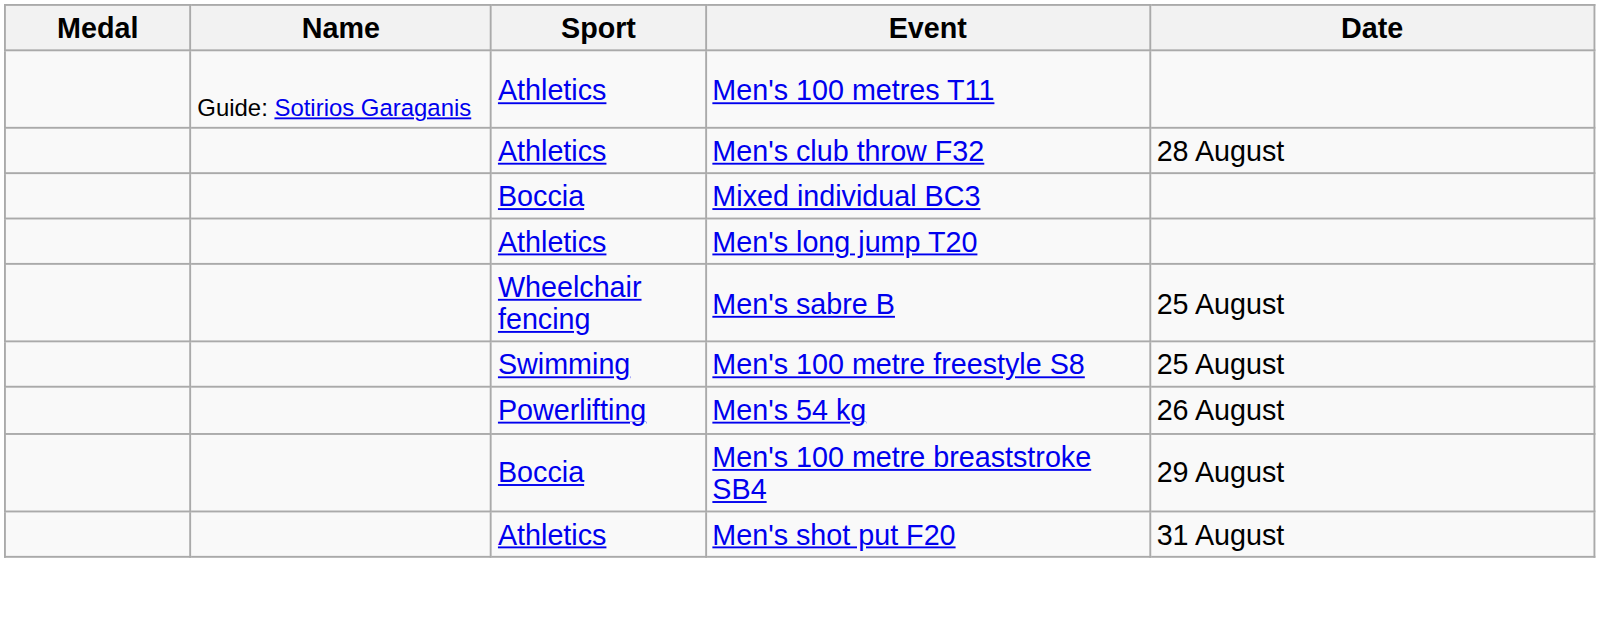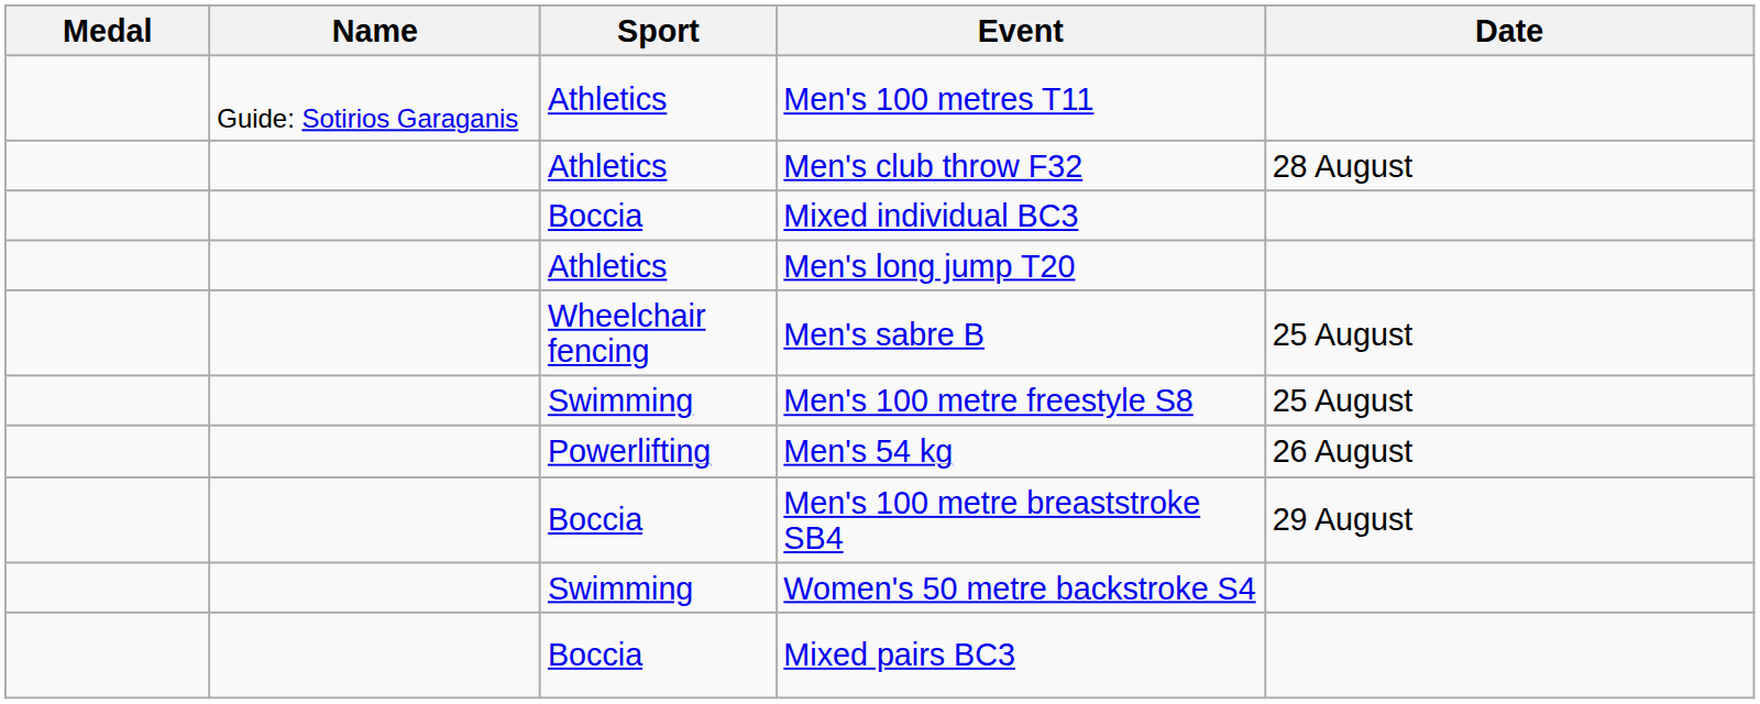 <table class="wikitable sortable" style="font-size:95%">
 <tr>
 <th style="width:6em">Medal</th>
 <th style="width:10em">Name</th>
 <th style="width:7em">Sport</th>
 <th style="width:15em">Event</th>
 <th style="width:15em">Date</th>
 </tr>
 <tr>
 <td></td>
 <td> <br><small>Guide: <a href='#'>Sotiriοs Garaganis</a></small><em></td>
 <td><a href='#'>Athletics</a></td>
 <td><a href='#'>Men's 100 metres T11</a></td>
 <td></td>
 </tr>
 <tr>
 <td></td>
 <td></td>
 <td><a href='#'>Athletics</a></td>
 <td><a href='#'>Men's club throw F32</a></td>
 <td>28 August</td>
 </tr>
 <tr>
 <td></td>
 <td></td>
 <td><a href='#'>Boccia</a></td>
 <td><a href='#'>Mixed individual BC3</a></td>
 <td></td>
 </tr>
 <tr>
 <td></td>
 <td></td>
 <td><a href='#'>Athletics</a></td>
 <td><a href='#'>Men's long jump T20</a></td>
 <td></td>
 </tr>
 <tr>
 <td></td>
 <td></td>
 <td><a href='#'>Wheelchair fencing</a></td>
 <td><a href='#'>Men's sabre B</a></td>
 <td>25 August</td>
 </tr>
 <tr>
 <td></td>
 <td></td>
 <td><a href='#'>Swimming</a></td>
 <td><a href='#'>Men's 100 metre freestyle S8</a></td>
 <td>25 August</td>
 </tr>
 <tr>
 <td></td>
 <td></td>
 <td><a href='#'>Powerlifting</a></td>
 <td><a href='#'>Men's 54 kg</a></td>
 <td>26 August</td>
 </tr>
 <tr>
 <td></td>
 <td></td>
 <td><a href='#'>Boccia</a></td>
 <td><a href='#'>Men's 100 metre breaststroke SB4</a></td>
 <td>29 August</td>
 </tr>
 <tr>
 <td></td>
 <td></td>
-<td><a href='#'>Athletics</a></td>
-<td><a href='#'>Men's shot put F20</a></td>
-<td>31 August</td>
+<td><a href='#'>Swimming</a></td>
+<td><a href='#'>Women's 50 metre backstroke S4</a></td>
+<td></td>
+</tr>
+<tr>
+<td></td>
+<td><br><br></td>
+<td><a href='#'>Boccia</a></td>
+<td><a href='#'>Mixed pairs BC3</a></td>
+<td></td>
 </tr>
 </table>
